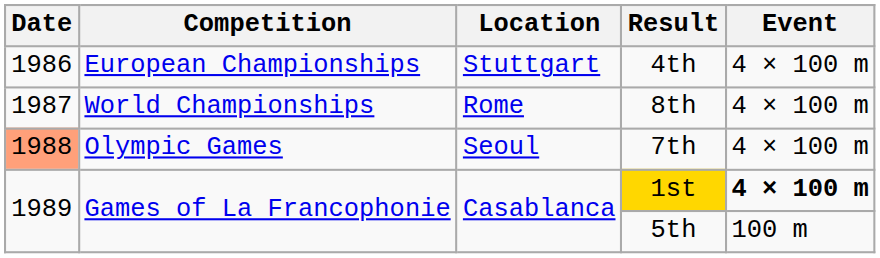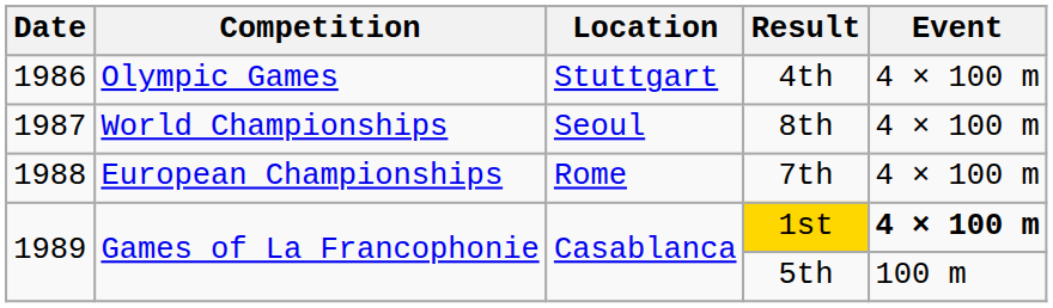 <table class="wikitable" style="border-collapse: collapse; font-size: 95%; margin-bottom: 10px;">
 <tr>
 <th scope="col">Date</th>
 <th scope="col">Competition</th>
 <th scope="col">Location</th>
 <th scope="col">Result</th>
 <th scope="col">Event</th>
 </tr>
 <tr>
 <td>1986</td>
-<td><a href='#'>European Championships</a></td>
+<td><a href='#'>Olympic Games</a></td>
 <td><a href='#'>Stuttgart</a></td>
 <td align="center">4th</td>
 <td>4 × 100 m</td>
 </tr>
 <tr>
 <td>1987</td>
 <td><a href='#'>World Championships</a></td>
-<td><a href='#'>Rome</a></td>
+<td><a href='#'>Seoul</a></td>
 <td align="center">8th</td>
 <td>4 × 100 m</td>
 </tr>
 <tr>
-<td style="background: lightsalmon;">1988</td>
-<td><a href='#'>Olympic Games</a></td>
-<td><a href='#'>Seoul</a></td>
+<td>1988</td>
+<td><a href='#'>European Championships</a></td>
+<td><a href='#'>Rome</a></td>
 <td align="center">7th</td>
 <td>4 × 100 m</td>
 </tr>
 <tr>
 <td rowspan="2">1989</td>
 <td rowspan="2"><a href='#'>Games of La Francophonie</a></td>
 <td rowspan="2"><a href='#'>Casablanca</a></td>
 <td align="center" bgcolor="gold">1st</td>
 <td><strong>4 × 100 m</strong></td>
 </tr>
 <tr>
 <td align="center">5th</td>
 <td>100 m</td>
 </tr>
 </table>
